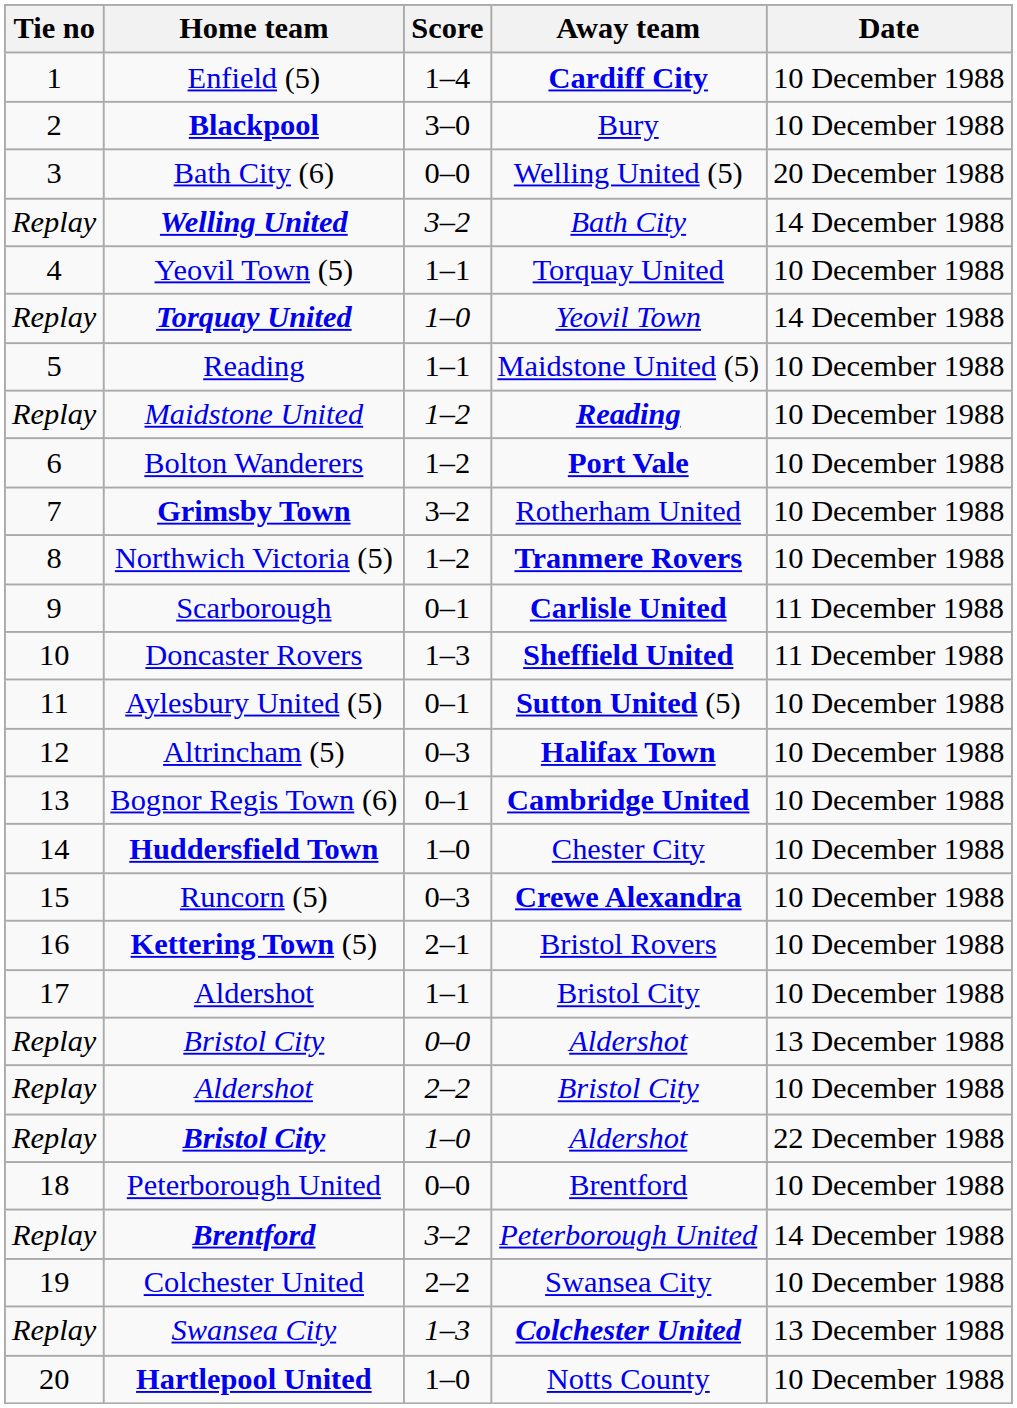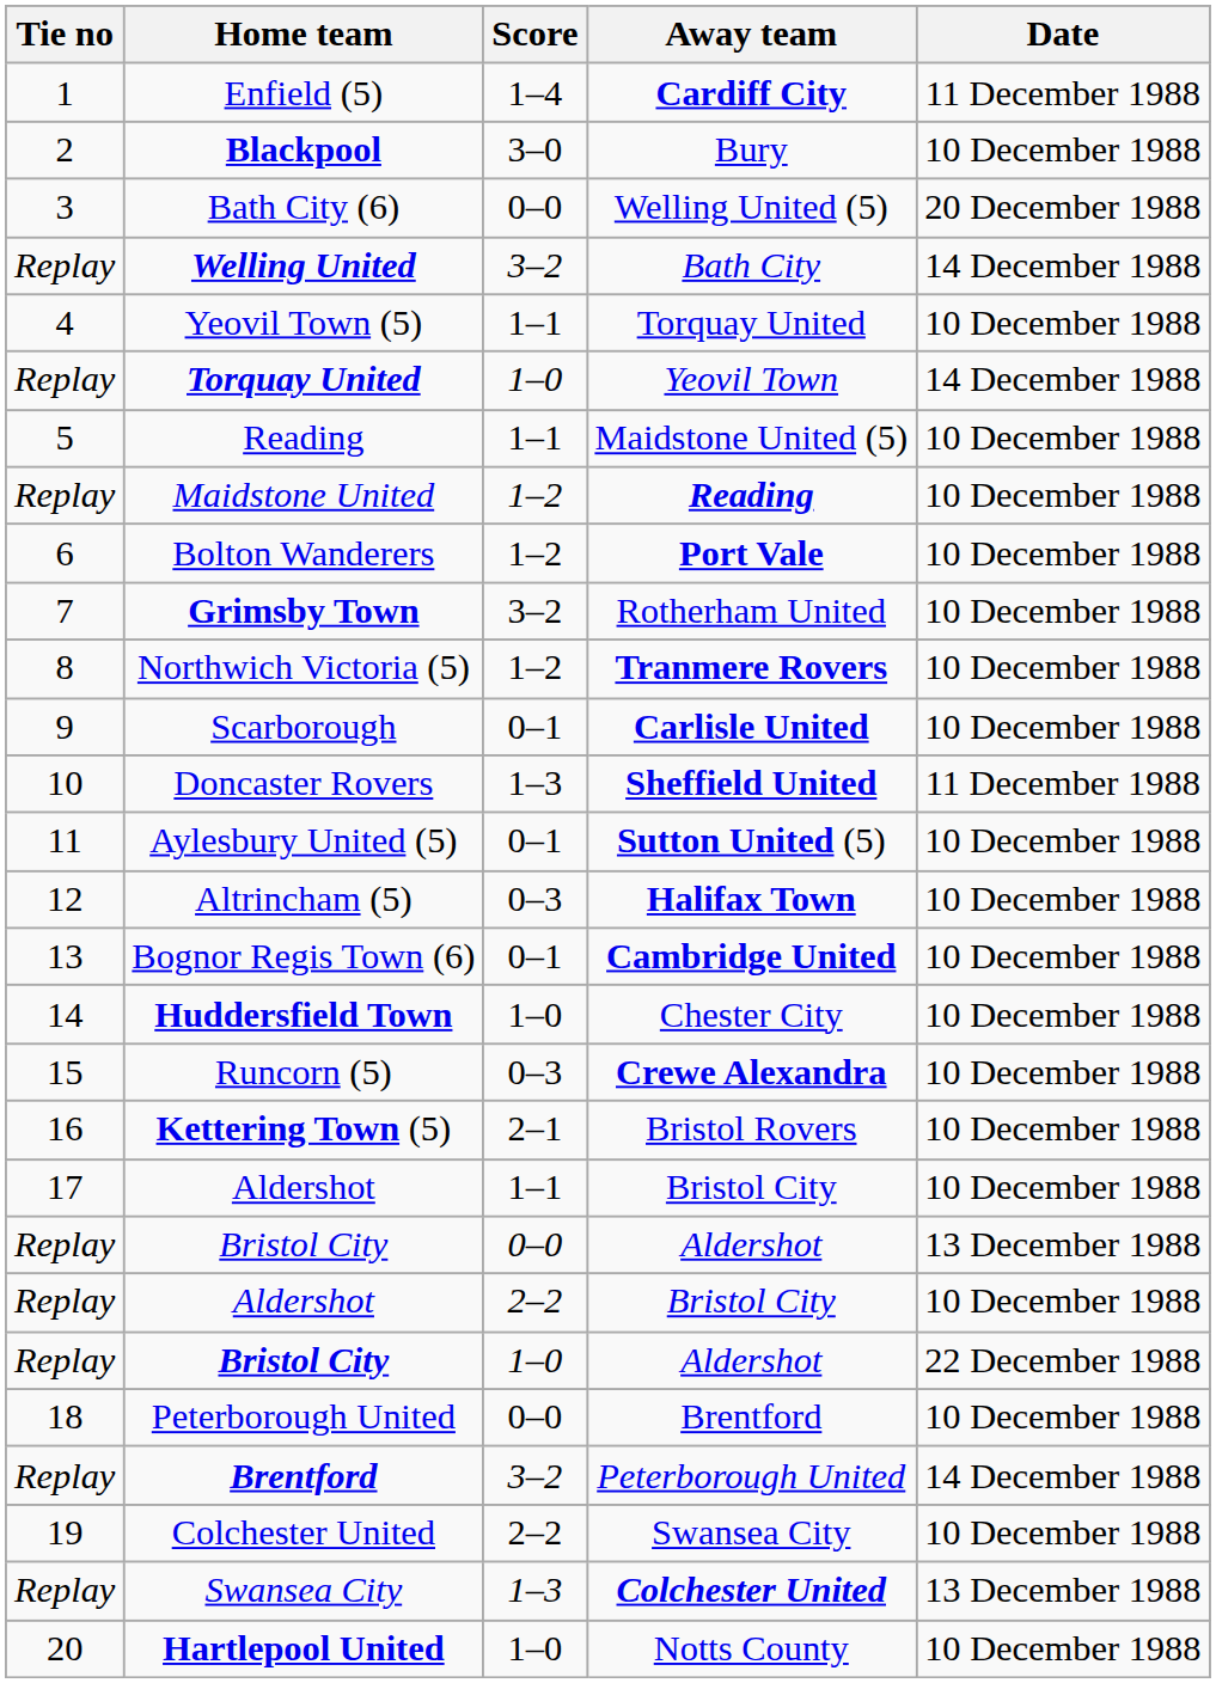 <table class="wikitable" style="text-align: center">
 <tr>
 <th>Tie no</th>
 <th>Home team</th>
 <th>Score</th>
 <th>Away team</th>
 <th>Date</th>
 </tr>
 <tr>
 <td>1</td>
 <td><a href='#'>Enfield</a> (5)</td>
 <td>1–4</td>
 <td><strong><a href='#'>Cardiff City</a></strong></td>
-<td>10 December 1988</td>
+<td>11 December 1988</td>
 </tr>
 <tr>
 <td>2</td>
 <td><strong><a href='#'>Blackpool</a></strong></td>
 <td>3–0</td>
 <td><a href='#'>Bury</a></td>
 <td>10 December 1988</td>
 </tr>
 <tr>
 <td>3</td>
 <td><a href='#'>Bath City</a> (6)</td>
 <td>0–0</td>
 <td><a href='#'>Welling United</a> (5)</td>
 <td>20 December 1988</td>
 </tr>
 <tr>
 <td><em>Replay</em></td>
 <td><strong><em><a href='#'>Welling United</a></em></strong></td>
 <td><em>3–2</em></td>
 <td><em><a href='#'>Bath City</a></em></td>
 <td>14 December 1988</td>
 </tr>
 <tr>
 <td>4</td>
 <td><a href='#'>Yeovil Town</a> (5)</td>
 <td>1–1</td>
 <td><a href='#'>Torquay United</a></td>
 <td>10 December 1988</td>
 </tr>
 <tr>
 <td><em>Replay</em></td>
 <td><strong><em><a href='#'>Torquay United</a></em></strong></td>
 <td><em>1–0</em></td>
 <td><em><a href='#'>Yeovil Town</a></em></td>
 <td>14 December 1988</td>
 </tr>
 <tr>
 <td>5</td>
 <td><a href='#'>Reading</a></td>
 <td>1–1</td>
 <td><a href='#'>Maidstone United</a> (5)</td>
 <td>10 December 1988</td>
 </tr>
 <tr>
 <td><em>Replay</em></td>
 <td><em><a href='#'>Maidstone United</a></em></td>
 <td><em>1–2</em></td>
 <td><strong><em><a href='#'>Reading</a></em></strong></td>
 <td>10 December 1988</td>
 </tr>
 <tr>
 <td>6</td>
 <td><a href='#'>Bolton Wanderers</a></td>
 <td>1–2</td>
 <td><strong><a href='#'>Port Vale</a></strong></td>
 <td>10 December 1988</td>
 </tr>
 <tr>
 <td>7</td>
 <td><strong><a href='#'>Grimsby Town</a></strong></td>
 <td>3–2</td>
 <td><a href='#'>Rotherham United</a></td>
 <td>10 December 1988</td>
 </tr>
 <tr>
 <td>8</td>
 <td><a href='#'>Northwich Victoria</a> (5)</td>
 <td>1–2</td>
 <td><strong><a href='#'>Tranmere Rovers</a></strong></td>
 <td>10 December 1988</td>
 </tr>
 <tr>
 <td>9</td>
 <td><a href='#'>Scarborough</a></td>
 <td>0–1</td>
 <td><strong><a href='#'>Carlisle United</a></strong></td>
-<td>11 December 1988</td>
+<td>10 December 1988</td>
 </tr>
 <tr>
 <td>10</td>
 <td><a href='#'>Doncaster Rovers</a></td>
 <td>1–3</td>
 <td><strong><a href='#'>Sheffield United</a></strong></td>
 <td>11 December 1988</td>
 </tr>
 <tr>
 <td>11</td>
 <td><a href='#'>Aylesbury United</a> (5)</td>
 <td>0–1</td>
 <td><strong><a href='#'>Sutton United</a></strong> (5)</td>
 <td>10 December 1988</td>
 </tr>
 <tr>
 <td>12</td>
 <td><a href='#'>Altrincham</a> (5)</td>
 <td>0–3</td>
 <td><strong><a href='#'>Halifax Town</a></strong></td>
 <td>10 December 1988</td>
 </tr>
 <tr>
 <td>13</td>
 <td><a href='#'>Bognor Regis Town</a> (6)</td>
 <td>0–1</td>
 <td><strong><a href='#'>Cambridge United</a></strong></td>
 <td>10 December 1988</td>
 </tr>
 <tr>
 <td>14</td>
 <td><strong><a href='#'>Huddersfield Town</a></strong></td>
 <td>1–0</td>
 <td><a href='#'>Chester City</a></td>
 <td>10 December 1988</td>
 </tr>
 <tr>
 <td>15</td>
 <td><a href='#'>Runcorn</a> (5)</td>
 <td>0–3</td>
 <td><strong><a href='#'>Crewe Alexandra</a></strong></td>
 <td>10 December 1988</td>
 </tr>
 <tr>
 <td>16</td>
 <td><strong><a href='#'>Kettering Town</a></strong> (5)</td>
 <td>2–1</td>
 <td><a href='#'>Bristol Rovers</a></td>
 <td>10 December 1988</td>
 </tr>
 <tr>
 <td>17</td>
 <td><a href='#'>Aldershot</a></td>
 <td>1–1</td>
 <td><a href='#'>Bristol City</a></td>
 <td>10 December 1988</td>
 </tr>
 <tr>
 <td><em>Replay</em></td>
 <td><em><a href='#'>Bristol City</a></em></td>
 <td><em>0–0</em></td>
 <td><em><a href='#'>Aldershot</a></em></td>
 <td>13 December 1988</td>
 </tr>
 <tr>
 <td><em>Replay</em></td>
 <td><em><a href='#'>Aldershot</a></em></td>
 <td><em>2–2</em></td>
 <td><em><a href='#'>Bristol City</a></em></td>
 <td>10 December 1988</td>
 </tr>
 <tr>
 <td><em>Replay</em></td>
 <td><strong><em><a href='#'>Bristol City</a></em></strong></td>
 <td><em>1–0</em></td>
 <td><em><a href='#'>Aldershot</a></em></td>
 <td>22 December 1988</td>
 </tr>
 <tr>
 <td>18</td>
 <td><a href='#'>Peterborough United</a></td>
 <td>0–0</td>
 <td><a href='#'>Brentford</a></td>
 <td>10 December 1988</td>
 </tr>
 <tr>
 <td><em>Replay</em></td>
 <td><strong><em><a href='#'>Brentford</a></em></strong></td>
 <td><em>3–2</em></td>
 <td><em><a href='#'>Peterborough United</a></em></td>
 <td>14 December 1988</td>
 </tr>
 <tr>
 <td>19</td>
 <td><a href='#'>Colchester United</a></td>
 <td>2–2</td>
 <td><a href='#'>Swansea City</a></td>
 <td>10 December 1988</td>
 </tr>
 <tr>
 <td><em>Replay</em></td>
 <td><em><a href='#'>Swansea City</a></em></td>
 <td><em>1–3</em></td>
 <td><strong><em><a href='#'>Colchester United</a></em></strong></td>
 <td>13 December 1988</td>
 </tr>
 <tr>
 <td>20</td>
 <td><strong><a href='#'>Hartlepool United</a></strong></td>
 <td>1–0</td>
 <td><a href='#'>Notts County</a></td>
 <td>10 December 1988</td>
 </tr>
 </table>
